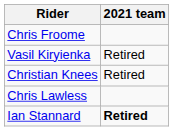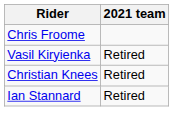 <table class="wikitable">
 <tr>
 <th>Rider</th>
 <th>2021 team</th>
 </tr>
 <tr>
 <td><a href='#'>Chris Froome</a></td>
 <td></td>
 </tr>
 <tr>
 <td><a href='#'>Vasil Kiryienka</a></td>
 <td>Retired</td>
 </tr>
 <tr>
 <td><a href='#'>Christian Knees</a></td>
 <td>Retired</td>
 </tr>
 <tr>
-<td><a href='#'>Chris Lawless</a></td>
-<td></td>
-</tr>
-<tr>
 <td><a href='#'>Ian Stannard</a></td>
-<td><strong>Retired</strong></td>
+<td>Retired</td>
 </tr>
 </table>
